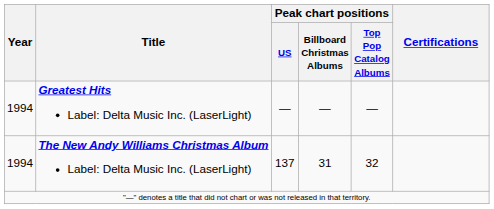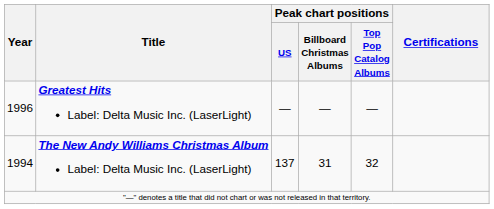 <table class="wikitable">
 <tr>
 <th rowspan="2">Year</th>
 <th rowspan="2">Title</th>
 <th colspan="3">Peak chart positions</th>
 <th rowspan="2" style="width:125px;"><a href='#'>Certifications</a></th>
 </tr>
 <tr>
 <th width="30"><small><a href='#'>US</a></small></th>
 <th width="30"><small>Billboard Christmas Albums</small></th>
 <th width="30"><small><a href='#'>Top Pop Catalog Albums</a></small></th>
 </tr>
 <tr>
-<td>1994</td>
+<td>1996</td>
 <td><strong><em><a href='#'>Greatest Hits</a></em></strong><br><ul><li>Label: Delta Music Inc. (LaserLight)</li></ul></td>
 <td style="text-align:center;">—</td>
 <td style="text-align:center;">—</td>
 <td style="text-align:center;">—</td>
 <td></td>
 </tr>
 <tr>
 <td>1994</td>
 <td><strong><em><a href='#'>The New Andy Williams Christmas Album</a></em></strong><br><ul><li>Label: Delta Music Inc. (LaserLight)</li></ul></td>
 <td style="text-align:center;">137</td>
 <td style="text-align:center;">31</td>
 <td style="text-align:center;">32</td>
 <td></td>
 </tr>
 <tr>
 <td colspan="19" style="text-align:center; font-size:8pt;">"—" denotes a title that did not chart or was not released in that territory.</td>
 </tr>
 </table>
